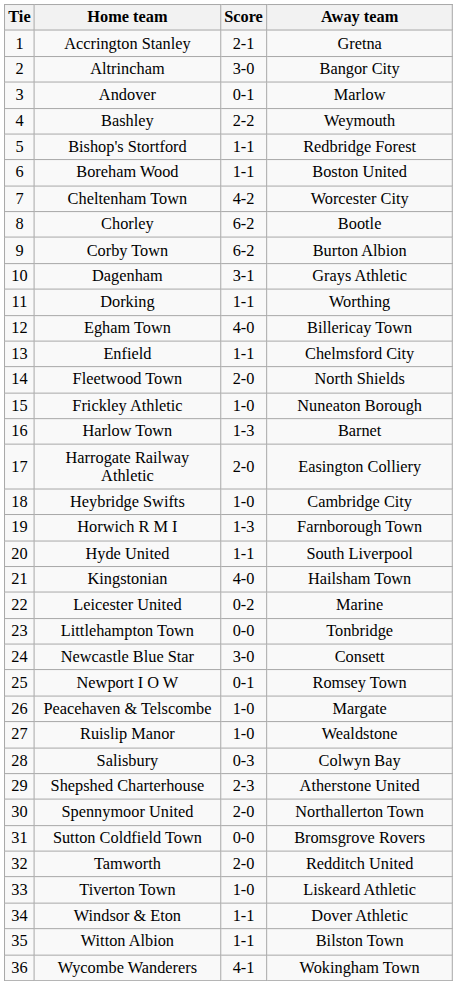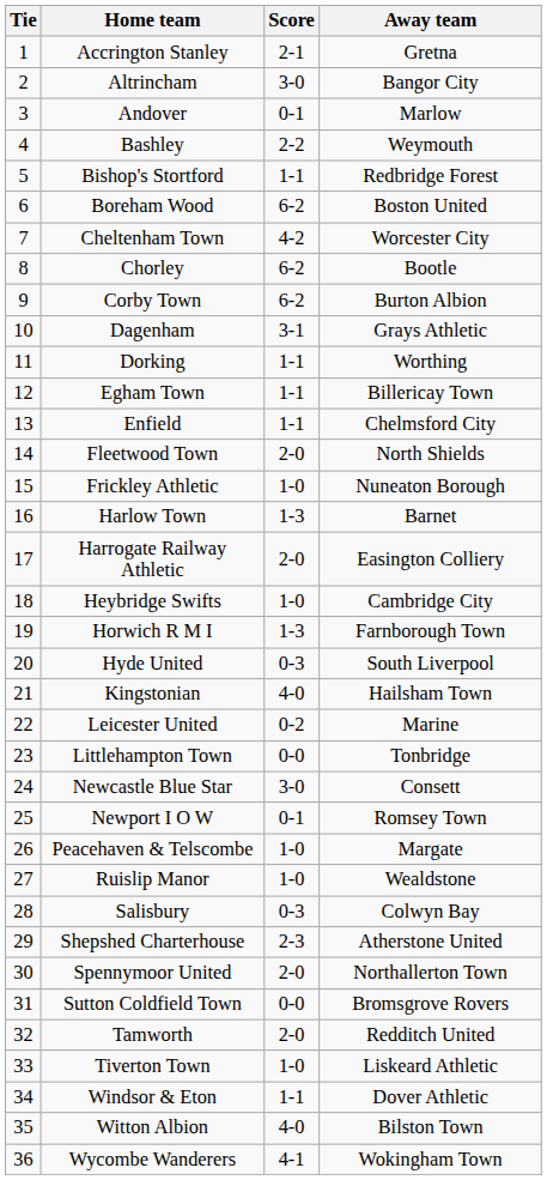 <table class="wikitable" style="text-align:center;">
 <tr>
 <th width=20>Tie</th>
 <th width=175>Home team</th>
 <th width=20>Score</th>
 <th width=175>Away team</th>
 </tr>
 <tr>
 <td>1</td>
 <td>Accrington Stanley</td>
 <td>2-1</td>
 <td>Gretna</td>
 </tr>
 <tr>
 <td>2</td>
 <td>Altrincham</td>
 <td>3-0</td>
 <td>Bangor City</td>
 </tr>
 <tr>
 <td>3</td>
 <td>Andover</td>
 <td>0-1</td>
 <td>Marlow</td>
 </tr>
 <tr>
 <td>4</td>
 <td>Bashley</td>
 <td>2-2</td>
 <td>Weymouth</td>
 </tr>
 <tr>
 <td>5</td>
 <td>Bishop's Stortford</td>
 <td>1-1</td>
 <td>Redbridge Forest</td>
 </tr>
 <tr>
 <td>6</td>
 <td>Boreham Wood</td>
-<td>1-1</td>
+<td>6-2</td>
 <td>Boston United</td>
 </tr>
 <tr>
 <td>7</td>
 <td>Cheltenham Town</td>
 <td>4-2</td>
 <td>Worcester City</td>
 </tr>
 <tr>
 <td>8</td>
 <td>Chorley</td>
 <td>6-2</td>
 <td>Bootle</td>
 </tr>
 <tr>
 <td>9</td>
 <td>Corby Town</td>
 <td>6-2</td>
 <td>Burton Albion</td>
 </tr>
 <tr>
 <td>10</td>
 <td>Dagenham</td>
 <td>3-1</td>
 <td>Grays Athletic</td>
 </tr>
 <tr>
 <td>11</td>
 <td>Dorking</td>
 <td>1-1</td>
 <td>Worthing</td>
 </tr>
 <tr>
 <td>12</td>
 <td>Egham Town</td>
-<td>4-0</td>
+<td>1-1</td>
 <td>Billericay Town</td>
 </tr>
 <tr>
 <td>13</td>
 <td>Enfield</td>
 <td>1-1</td>
 <td>Chelmsford City</td>
 </tr>
 <tr>
 <td>14</td>
 <td>Fleetwood Town</td>
 <td>2-0</td>
 <td>North Shields</td>
 </tr>
 <tr>
 <td>15</td>
 <td>Frickley Athletic</td>
 <td>1-0</td>
 <td>Nuneaton Borough</td>
 </tr>
 <tr>
 <td>16</td>
 <td>Harlow Town</td>
 <td>1-3</td>
 <td>Barnet</td>
 </tr>
 <tr>
 <td>17</td>
 <td>Harrogate Railway Athletic</td>
 <td>2-0</td>
 <td>Easington Colliery</td>
 </tr>
 <tr>
 <td>18</td>
 <td>Heybridge Swifts</td>
 <td>1-0</td>
 <td>Cambridge City</td>
 </tr>
 <tr>
 <td>19</td>
 <td>Horwich R M I</td>
 <td>1-3</td>
 <td>Farnborough Town</td>
 </tr>
 <tr>
 <td>20</td>
 <td>Hyde United</td>
-<td>1-1</td>
+<td>0-3</td>
 <td>South Liverpool</td>
 </tr>
 <tr>
 <td>21</td>
 <td>Kingstonian</td>
 <td>4-0</td>
 <td>Hailsham Town</td>
 </tr>
 <tr>
 <td>22</td>
 <td>Leicester United</td>
 <td>0-2</td>
 <td>Marine</td>
 </tr>
 <tr>
 <td>23</td>
 <td>Littlehampton Town</td>
 <td>0-0</td>
 <td>Tonbridge</td>
 </tr>
 <tr>
 <td>24</td>
 <td>Newcastle Blue Star</td>
 <td>3-0</td>
 <td>Consett</td>
 </tr>
 <tr>
 <td>25</td>
 <td>Newport I O W</td>
 <td>0-1</td>
 <td>Romsey Town</td>
 </tr>
 <tr>
 <td>26</td>
 <td>Peacehaven & Telscombe</td>
 <td>1-0</td>
 <td>Margate</td>
 </tr>
 <tr>
 <td>27</td>
 <td>Ruislip Manor</td>
 <td>1-0</td>
 <td>Wealdstone</td>
 </tr>
 <tr>
 <td>28</td>
 <td>Salisbury</td>
 <td>0-3</td>
 <td>Colwyn Bay</td>
 </tr>
 <tr>
 <td>29</td>
 <td>Shepshed Charterhouse</td>
 <td>2-3</td>
 <td>Atherstone United</td>
 </tr>
 <tr>
 <td>30</td>
 <td>Spennymoor United</td>
 <td>2-0</td>
 <td>Northallerton Town</td>
 </tr>
 <tr>
 <td>31</td>
 <td>Sutton Coldfield Town</td>
 <td>0-0</td>
 <td>Bromsgrove Rovers</td>
 </tr>
 <tr>
 <td>32</td>
 <td>Tamworth</td>
 <td>2-0</td>
 <td>Redditch United</td>
 </tr>
 <tr>
 <td>33</td>
 <td>Tiverton Town</td>
 <td>1-0</td>
 <td>Liskeard Athletic</td>
 </tr>
 <tr>
 <td>34</td>
 <td>Windsor & Eton</td>
 <td>1-1</td>
 <td>Dover Athletic</td>
 </tr>
 <tr>
 <td>35</td>
 <td>Witton Albion</td>
-<td>1-1</td>
+<td>4-0</td>
 <td>Bilston Town</td>
 </tr>
 <tr>
 <td>36</td>
 <td>Wycombe Wanderers</td>
 <td>4-1</td>
 <td>Wokingham Town</td>
 </tr>
 </table>
